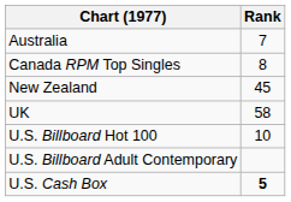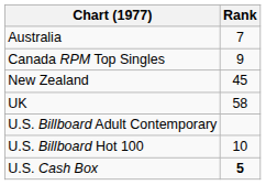 <table class="wikitable sortable">
 <tr>
 <th align="left">Chart (1977)</th>
 <th style="text-align:center;">Rank</th>
 </tr>
 <tr>
 <td>Australia </td>
 <td style="text-align:center;">7</td>
 </tr>
 <tr>
 <td>Canada <em>RPM</em> Top Singles </td>
-<td style="text-align:center;">8</td>
+<td style="text-align:center;">9</td>
 </tr>
 <tr>
 <td>New Zealand </td>
 <td style="text-align:center;">45</td>
 </tr>
 <tr>
 <td>UK </td>
 <td style="text-align:center;">58</td>
 </tr>
 <tr>
+<td>U.S. <em>Billboard</em> Adult Contemporary </td>
+<td></td>
+</tr>
+<tr>
 <td>U.S. <em>Billboard</em> Hot 100 </td>
 <td style="text-align:center;">10</td>
-</tr>
-<tr>
-<td>U.S. <em>Billboard</em> Adult Contemporary </td>
-<td></td>
 </tr>
 <tr>
 <td>U.S. <em>Cash Box</em> </td>
 <td style="text-align:center;"><strong>5</strong></td>
 </tr>
 </table>
